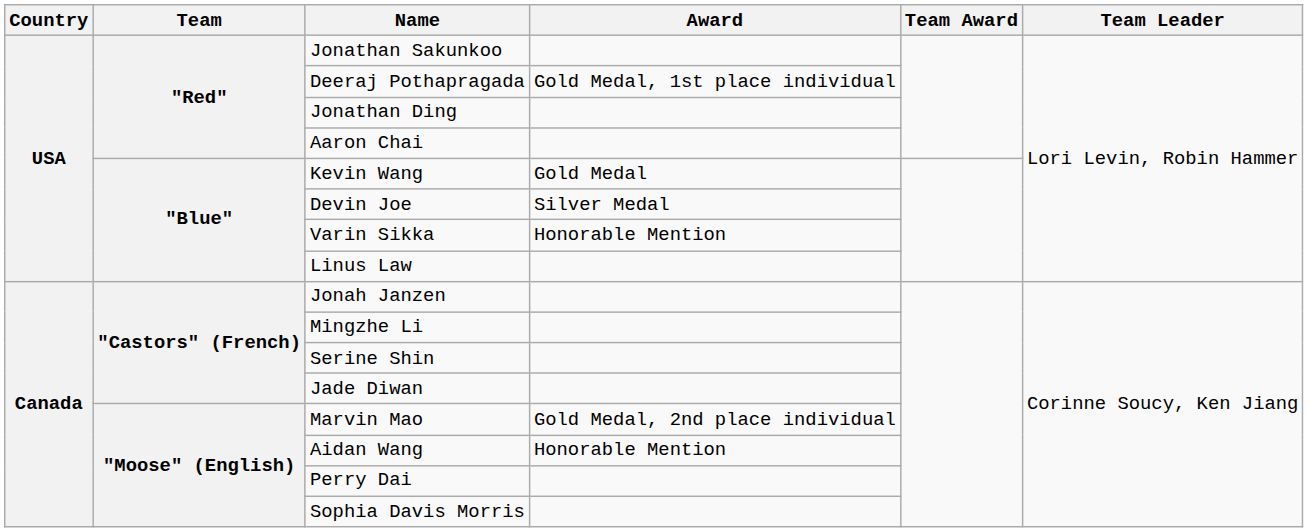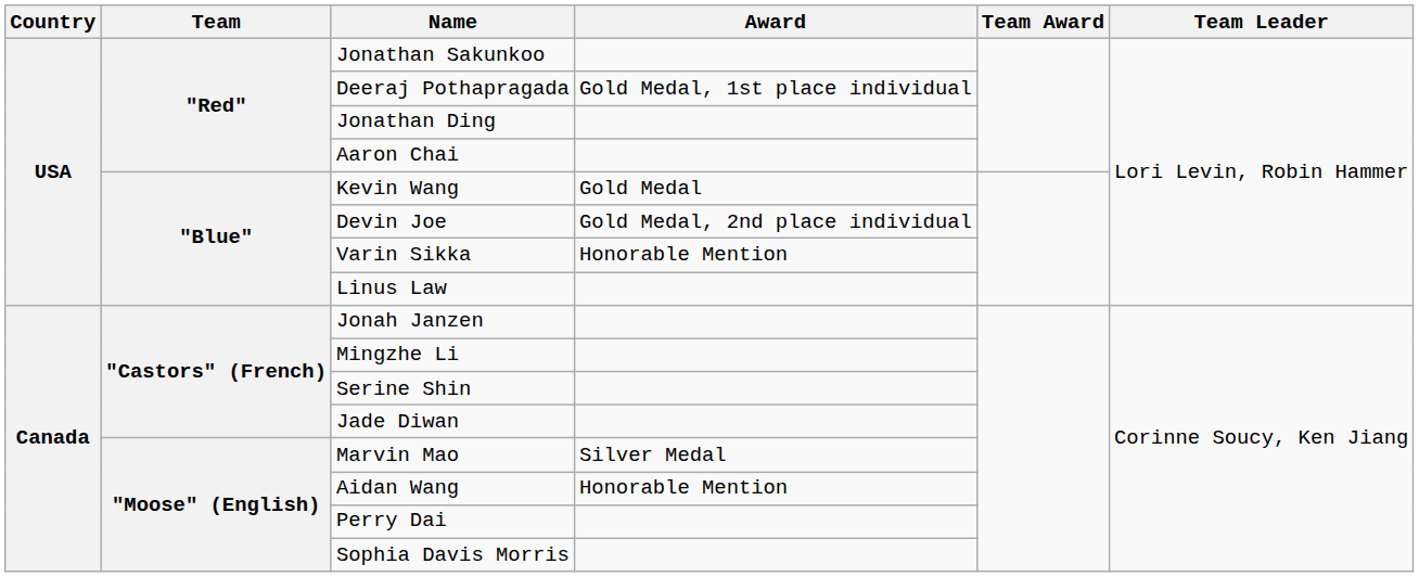 <table class="wikitable">
 <tr>
 <th>Country</th>
 <th>Team</th>
 <th>Name</th>
 <th>Award</th>
 <th>Team Award</th>
 <th>Team Leader</th>
 </tr>
 <tr>
 <th rowspan="8"><strong>USA</strong></th>
 <th rowspan="4">"Red"</th>
 <td>Jonathan Sakunkoo</td>
 <td></td>
 <td rowspan="4"></td>
 <td rowspan="8">Lori Levin, Robin Hammer</td>
 </tr>
 <tr>
 <td>Deeraj Pothapragada</td>
 <td>Gold Medal, 1st place individual</td>
 </tr>
 <tr>
 <td>Jonathan Ding</td>
 <td></td>
 </tr>
 <tr>
 <td>Aaron Chai</td>
 <td></td>
 </tr>
 <tr>
 <th rowspan="4">"Blue"</th>
 <td>Kevin Wang</td>
 <td>Gold Medal</td>
 <td rowspan="4"></td>
 </tr>
 <tr>
 <td>Devin Joe</td>
-<td>Silver Medal</td>
+<td>Gold Medal, 2nd place individual</td>
 </tr>
 <tr>
 <td>Varin Sikka</td>
 <td>Honorable Mention</td>
 </tr>
 <tr>
 <td>Linus Law</td>
 <td></td>
 </tr>
 <tr>
 <th rowspan="8">Canada</th>
 <th rowspan="4">"Castors" (French)</th>
 <td>Jonah Janzen</td>
 <td></td>
 <td rowspan="8"></td>
 <td rowspan="8">Corinne Soucy, Ken Jiang</td>
 </tr>
 <tr>
 <td>Mingzhe Li</td>
 <td></td>
 </tr>
 <tr>
 <td>Serine Shin</td>
 <td></td>
 </tr>
 <tr>
 <td>Jade Diwan</td>
 <td></td>
 </tr>
 <tr>
 <th rowspan="4">"Moose" (English)</th>
 <td>Marvin Mao</td>
-<td>Gold Medal, 2nd place individual</td>
+<td>Silver Medal</td>
 </tr>
 <tr>
 <td>Aidan Wang</td>
 <td>Honorable Mention</td>
 </tr>
 <tr>
 <td>Perry Dai</td>
 <td></td>
 </tr>
 <tr>
 <td>Sophia Davis Morris</td>
 <td></td>
 </tr>
 </table>
